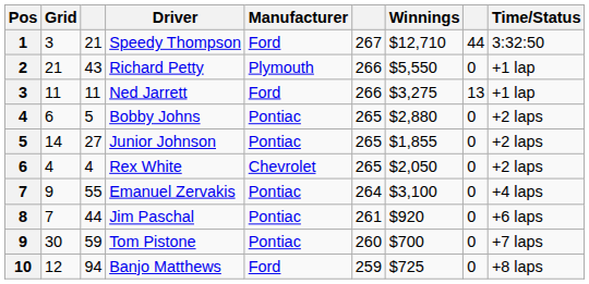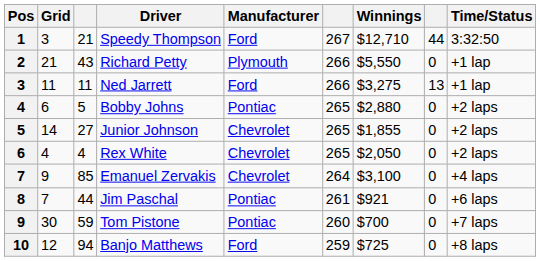 <table class="wikitable" style="font-size:95%">
 <tr>
 <th>Pos</th>
 <th>Grid</th>
 <th></th>
 <th>Driver</th>
 <th>Manufacturer</th>
 <th></th>
 <th>Winnings</th>
 <th></th>
 <th>Time/Status</th>
 </tr>
 <tr>
 <th>1</th>
 <td>3</td>
 <td>21</td>
 <td><a href='#'>Speedy Thompson</a></td>
 <td><a href='#'>Ford</a></td>
 <td>267</td>
 <td>$12,710</td>
 <td>44</td>
 <td>3:32:50</td>
 </tr>
 <tr>
 <th>2</th>
 <td>21</td>
 <td>43</td>
 <td><a href='#'>Richard Petty</a></td>
 <td><a href='#'>Plymouth</a></td>
 <td>266</td>
 <td>$5,550</td>
 <td>0</td>
 <td>+1 lap</td>
 </tr>
 <tr>
 <th>3</th>
 <td>11</td>
 <td>11</td>
 <td><a href='#'>Ned Jarrett</a></td>
 <td><a href='#'>Ford</a></td>
 <td>266</td>
 <td>$3,275</td>
 <td>13</td>
 <td>+1 lap</td>
 </tr>
 <tr>
 <th>4</th>
 <td>6</td>
 <td>5</td>
 <td><a href='#'>Bobby Johns</a></td>
 <td><a href='#'>Pontiac</a></td>
 <td>265</td>
 <td>$2,880</td>
 <td>0</td>
 <td>+2 laps</td>
 </tr>
 <tr>
 <th>5</th>
 <td>14</td>
 <td>27</td>
 <td><a href='#'>Junior Johnson</a></td>
-<td><a href='#'>Pontiac</a></td>
+<td><a href='#'>Chevrolet</a></td>
 <td>265</td>
 <td>$1,855</td>
 <td>0</td>
 <td>+2 laps</td>
 </tr>
 <tr>
 <th>6</th>
 <td>4</td>
 <td>4</td>
 <td><a href='#'>Rex White</a></td>
 <td><a href='#'>Chevrolet</a></td>
 <td>265</td>
 <td>$2,050</td>
 <td>0</td>
 <td>+2 laps</td>
 </tr>
 <tr>
 <th>7</th>
 <td>9</td>
-<td>55</td>
+<td>85</td>
 <td><a href='#'>Emanuel Zervakis</a></td>
-<td><a href='#'>Pontiac</a></td>
+<td><a href='#'>Chevrolet</a></td>
 <td>264</td>
 <td>$3,100</td>
 <td>0</td>
 <td>+4 laps</td>
 </tr>
 <tr>
 <th>8</th>
 <td>7</td>
 <td>44</td>
 <td><a href='#'>Jim Paschal</a></td>
 <td><a href='#'>Pontiac</a></td>
 <td>261</td>
-<td>$920</td>
+<td>$921</td>
 <td>0</td>
 <td>+6 laps</td>
 </tr>
 <tr>
 <th>9</th>
 <td>30</td>
 <td>59</td>
 <td><a href='#'>Tom Pistone</a></td>
 <td><a href='#'>Pontiac</a></td>
 <td>260</td>
 <td>$700</td>
 <td>0</td>
 <td>+7 laps</td>
 </tr>
 <tr>
 <th>10</th>
 <td>12</td>
 <td>94</td>
 <td><a href='#'>Banjo Matthews</a></td>
 <td><a href='#'>Ford</a></td>
 <td>259</td>
 <td>$725</td>
 <td>0</td>
 <td>+8 laps</td>
 </tr>
 </table>
